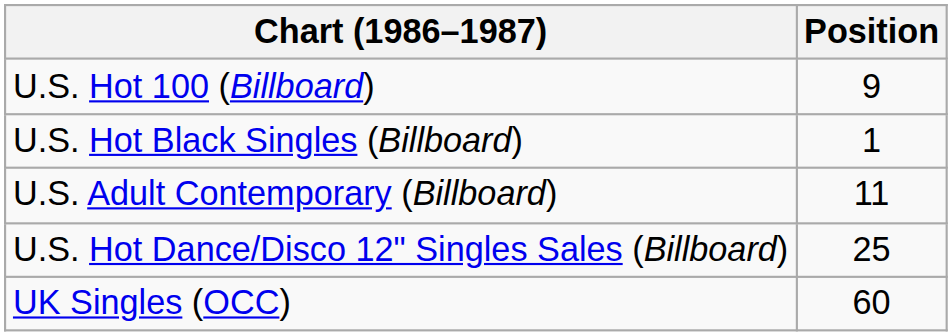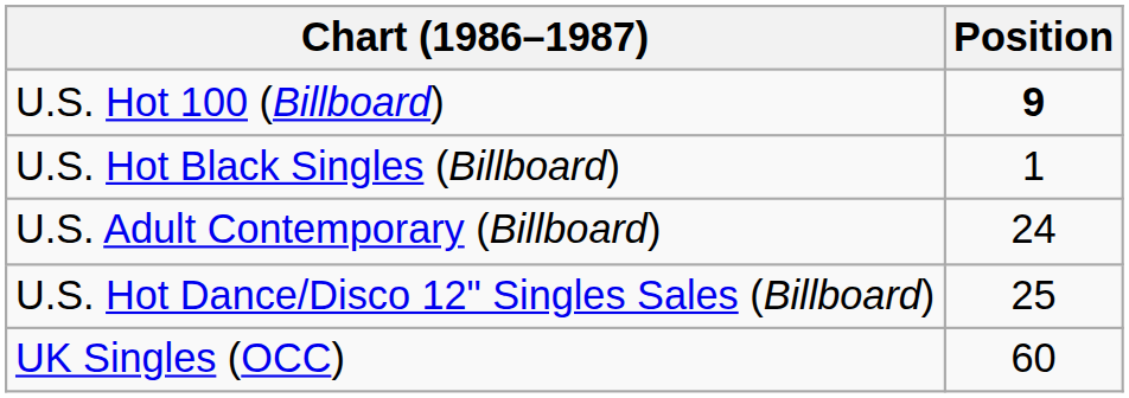 <table class="wikitable sortable">
 <tr>
 <th>Chart (1986–1987)</th>
 <th>Position</th>
 </tr>
 <tr>
 <td>U.S. <a href='#'>Hot 100</a> (<em><a href='#'>Billboard</a></em>)</td>
-<td style="text-align:center;">9</td>
+<td style="text-align:center;"><strong>9</strong></td>
 </tr>
 <tr>
 <td>U.S. <a href='#'>Hot Black Singles</a> (<em>Billboard</em>)</td>
 <td style="text-align:center;">1</td>
 </tr>
 <tr>
 <td>U.S. <a href='#'>Adult Contemporary</a> (<em>Billboard</em>)</td>
-<td style="text-align:center;">11</td>
+<td style="text-align:center;">24</td>
 </tr>
 <tr>
 <td>U.S. <a href='#'>Hot Dance/Disco 12" Singles Sales</a> (<em>Billboard</em>)</td>
 <td style="text-align:center;">25</td>
 </tr>
 <tr>
 <td><a href='#'>UK Singles</a> (<a href='#'>OCC</a>)</td>
 <td style="text-align:center;">60</td>
 </tr>
 </table>
